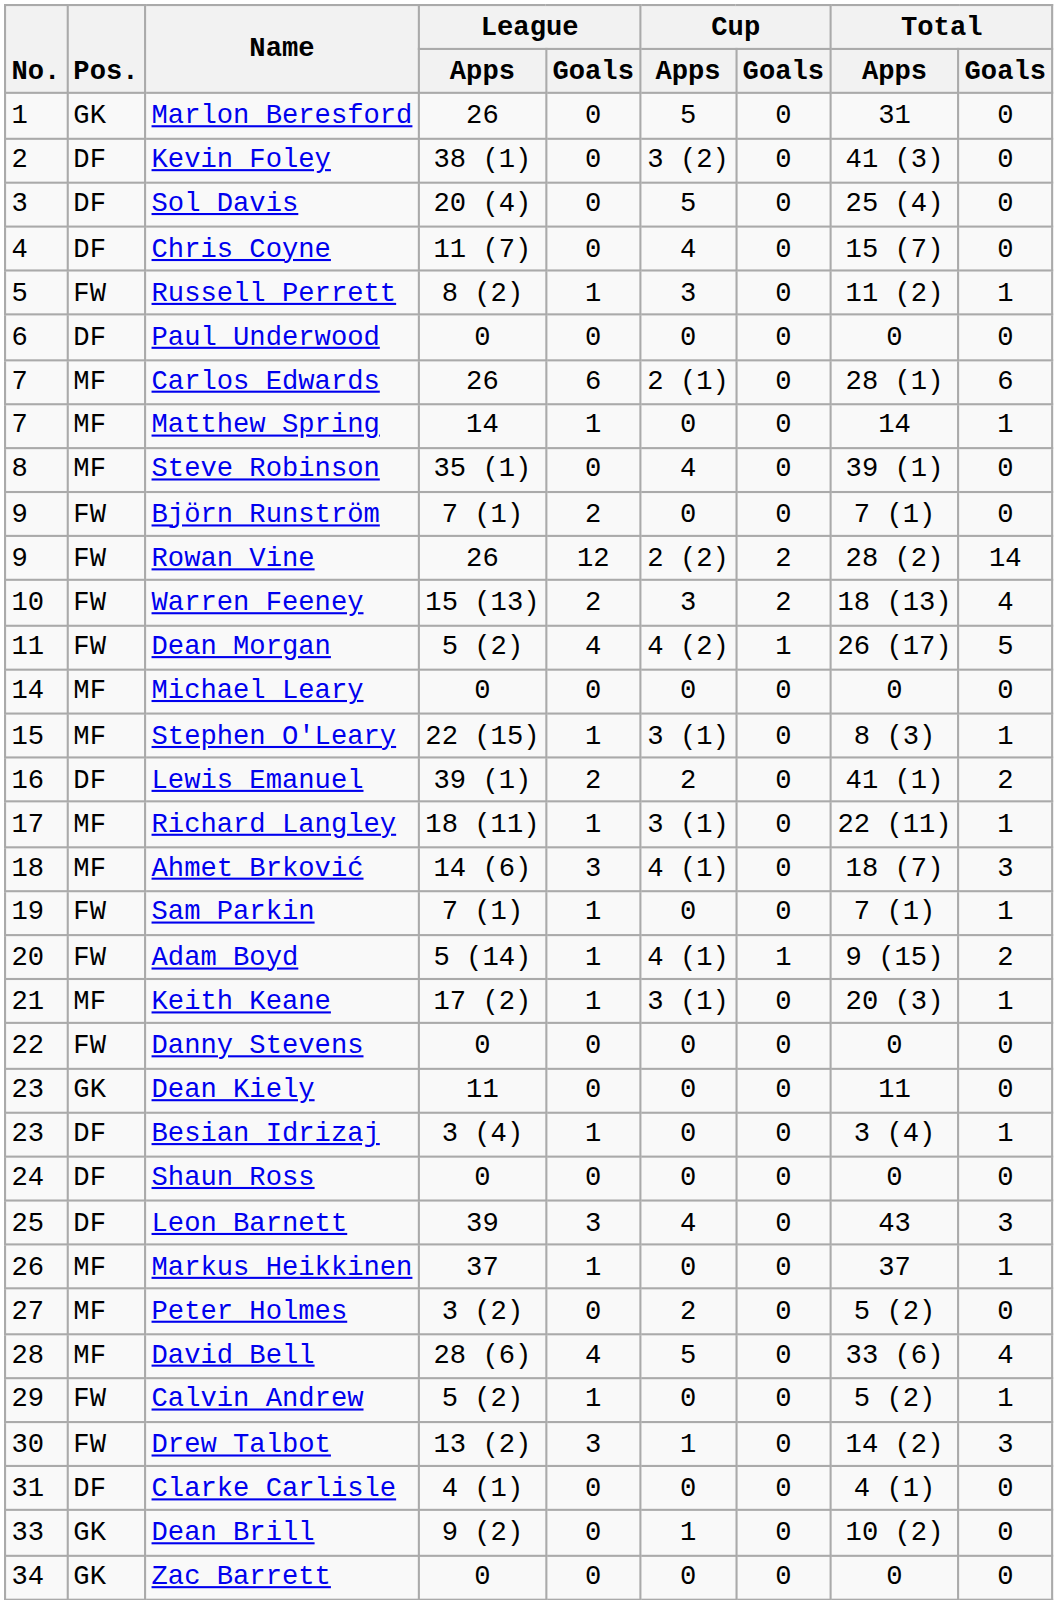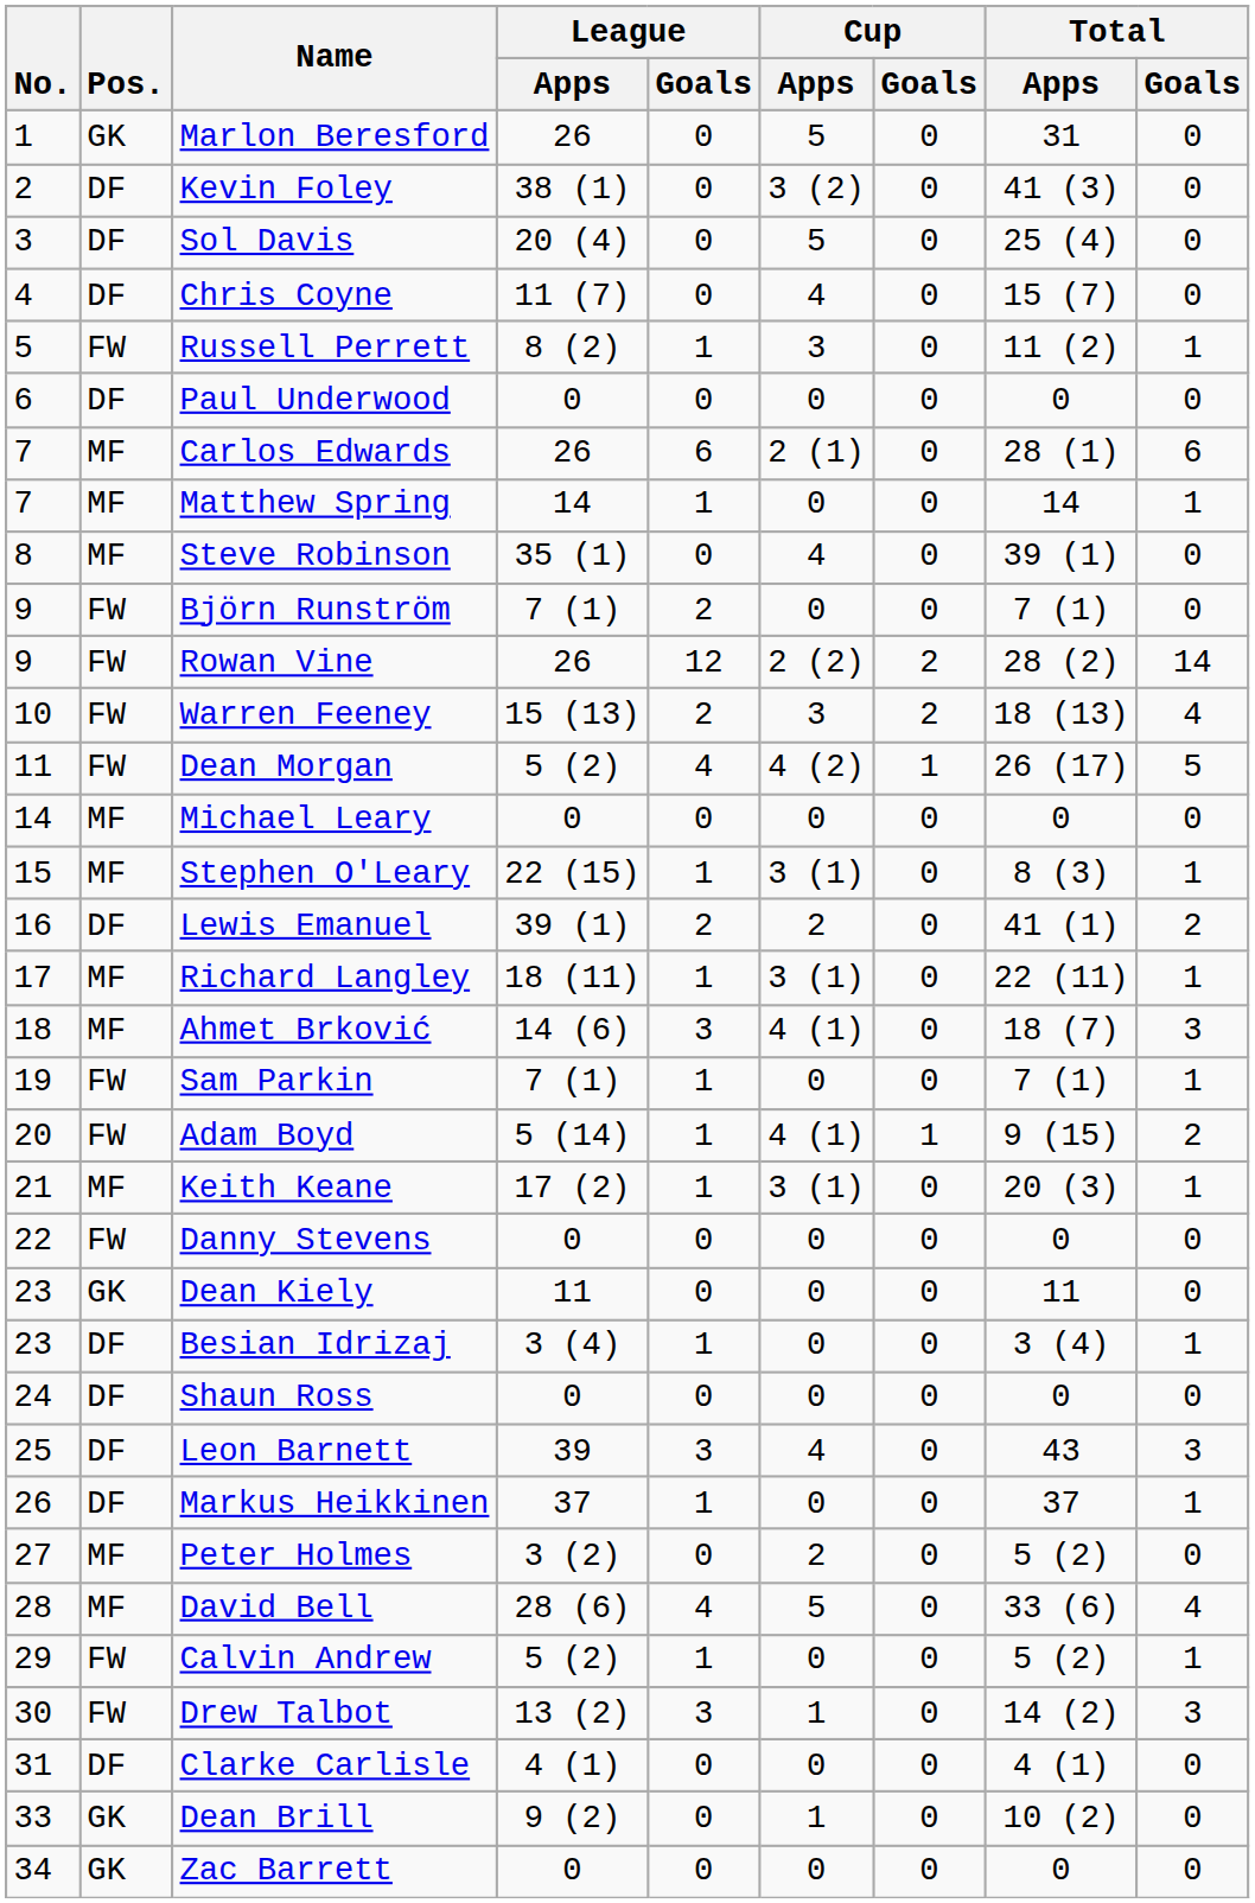 <table class="wikitable" style="text-align:center">
 <tr>
 <th rowspan="2" style="vertical-align:bottom;">No.</th>
 <th rowspan="2" style="vertical-align:bottom;">Pos.</th>
 <th rowspan="2">Name</th>
 <th colspan="2" style="width:85px;">League</th>
 <th colspan="2" style="width:85px;">Cup</th>
 <th colspan="2" style="width:85px;">Total</th>
 </tr>
 <tr>
 <th>Apps</th>
 <th>Goals</th>
 <th>Apps</th>
 <th>Goals</th>
 <th>Apps</th>
 <th>Goals</th>
 </tr>
 <tr>
 <td align="left">1</td>
 <td align="left">GK</td>
 <td align="left"> <a href='#'>Marlon Beresford</a></td>
 <td>26</td>
 <td>0</td>
 <td>5</td>
 <td>0</td>
 <td>31</td>
 <td>0</td>
 </tr>
 <tr>
 <td align="left">2</td>
 <td align="left">DF</td>
 <td align="left"> <a href='#'>Kevin Foley</a></td>
 <td>38 (1)</td>
 <td>0</td>
 <td>3 (2)</td>
 <td>0</td>
 <td>41 (3)</td>
 <td>0</td>
 </tr>
 <tr>
 <td align="left">3</td>
 <td align="left">DF</td>
 <td align="left"> <a href='#'>Sol Davis</a></td>
 <td>20 (4)</td>
 <td>0</td>
 <td>5</td>
 <td>0</td>
 <td>25 (4)</td>
 <td>0</td>
 </tr>
 <tr>
 <td align="left">4</td>
 <td align="left">DF</td>
 <td align="left"> <a href='#'>Chris Coyne</a></td>
 <td>11 (7)</td>
 <td>0</td>
 <td>4</td>
 <td>0</td>
 <td>15 (7)</td>
 <td>0</td>
 </tr>
 <tr>
 <td align="left">5</td>
 <td align="left">FW</td>
 <td align="left"> <a href='#'>Russell Perrett</a></td>
 <td>8 (2)</td>
 <td>1</td>
 <td>3</td>
 <td>0</td>
 <td>11 (2)</td>
 <td>1</td>
 </tr>
 <tr>
 <td align="left">6</td>
 <td align="left">DF</td>
 <td align="left"> <a href='#'>Paul Underwood</a></td>
 <td>0</td>
 <td>0</td>
 <td>0</td>
 <td>0</td>
 <td>0</td>
 <td>0</td>
 </tr>
 <tr>
 <td align="left">7</td>
 <td align="left">MF</td>
 <td align="left"> <a href='#'>Carlos Edwards</a></td>
 <td>26</td>
 <td>6</td>
 <td>2 (1)</td>
 <td>0</td>
 <td>28 (1)</td>
 <td>6</td>
 </tr>
 <tr>
 <td align="left">7</td>
 <td align="left">MF</td>
 <td align="left"> <a href='#'>Matthew Spring</a></td>
 <td>14</td>
 <td>1</td>
 <td>0</td>
 <td>0</td>
 <td>14</td>
 <td>1</td>
 </tr>
 <tr>
 <td align="left">8</td>
 <td align="left">MF</td>
 <td align="left"> <a href='#'>Steve Robinson</a></td>
 <td>35 (1)</td>
 <td>0</td>
 <td>4</td>
 <td>0</td>
 <td>39 (1)</td>
 <td>0</td>
 </tr>
 <tr>
 <td align="left">9</td>
 <td align="left">FW</td>
 <td align="left"> <a href='#'>Björn Runström</a></td>
 <td>7 (1)</td>
 <td>2</td>
 <td>0</td>
 <td>0</td>
 <td>7 (1)</td>
 <td>0</td>
 </tr>
 <tr>
 <td align="left">9</td>
 <td align="left">FW</td>
 <td align="left"> <a href='#'>Rowan Vine</a></td>
 <td>26</td>
 <td>12</td>
 <td>2 (2)</td>
 <td>2</td>
 <td>28 (2)</td>
 <td>14</td>
 </tr>
 <tr>
 <td align="left">10</td>
 <td align="left">FW</td>
 <td align="left"> <a href='#'>Warren Feeney</a></td>
 <td>15 (13)</td>
 <td>2</td>
 <td>3</td>
 <td>2</td>
 <td>18 (13)</td>
 <td>4</td>
 </tr>
 <tr>
 <td align="left">11</td>
 <td align="left">FW</td>
 <td align="left"> <a href='#'>Dean Morgan</a></td>
 <td>5 (2)</td>
 <td>4</td>
 <td>4 (2)</td>
 <td>1</td>
 <td>26 (17)</td>
 <td>5</td>
 </tr>
 <tr>
 <td align="left">14</td>
 <td align="left">MF</td>
 <td align="left"> <a href='#'>Michael Leary</a></td>
 <td>0</td>
 <td>0</td>
 <td>0</td>
 <td>0</td>
 <td>0</td>
 <td>0</td>
 </tr>
 <tr>
 <td align="left">15</td>
 <td align="left">MF</td>
 <td align="left"> <a href='#'>Stephen O'Leary</a></td>
 <td>22 (15)</td>
 <td>1</td>
 <td>3 (1)</td>
 <td>0</td>
 <td>8 (3)</td>
 <td>1</td>
 </tr>
 <tr>
 <td align="left">16</td>
 <td align="left">DF</td>
 <td align="left"> <a href='#'>Lewis Emanuel</a></td>
 <td>39 (1)</td>
 <td>2</td>
 <td>2</td>
 <td>0</td>
 <td>41 (1)</td>
 <td>2</td>
 </tr>
 <tr>
 <td align="left">17</td>
 <td align="left">MF</td>
 <td align="left"> <a href='#'>Richard Langley</a></td>
 <td>18 (11)</td>
 <td>1</td>
 <td>3 (1)</td>
 <td>0</td>
 <td>22 (11)</td>
 <td>1</td>
 </tr>
 <tr>
 <td align="left">18</td>
 <td align="left">MF</td>
 <td align="left"> <a href='#'>Ahmet Brković</a></td>
 <td>14 (6)</td>
 <td>3</td>
 <td>4 (1)</td>
 <td>0</td>
 <td>18 (7)</td>
 <td>3</td>
 </tr>
 <tr>
 <td align="left">19</td>
 <td align="left">FW</td>
 <td align="left"> <a href='#'>Sam Parkin</a></td>
 <td>7 (1)</td>
 <td>1</td>
 <td>0</td>
 <td>0</td>
 <td>7 (1)</td>
 <td>1</td>
 </tr>
 <tr>
 <td align="left">20</td>
 <td align="left">FW</td>
 <td align="left"> <a href='#'>Adam Boyd</a></td>
 <td>5 (14)</td>
 <td>1</td>
 <td>4 (1)</td>
 <td>1</td>
 <td>9 (15)</td>
 <td>2</td>
 </tr>
 <tr>
 <td align="left">21</td>
 <td align="left">MF</td>
 <td align="left"> <a href='#'>Keith Keane</a></td>
 <td>17 (2)</td>
 <td>1</td>
 <td>3 (1)</td>
 <td>0</td>
 <td>20 (3)</td>
 <td>1</td>
 </tr>
 <tr>
 <td align="left">22</td>
 <td align="left">FW</td>
 <td align="left"> <a href='#'>Danny Stevens</a></td>
 <td>0</td>
 <td>0</td>
 <td>0</td>
 <td>0</td>
 <td>0</td>
 <td>0</td>
 </tr>
 <tr>
 <td align="left">23</td>
 <td align="left">GK</td>
 <td align="left"> <a href='#'>Dean Kiely</a></td>
 <td>11</td>
 <td>0</td>
 <td>0</td>
 <td>0</td>
 <td>11</td>
 <td>0</td>
 </tr>
 <tr>
 <td align="left">23</td>
 <td align="left">DF</td>
 <td align="left"> <a href='#'>Besian Idrizaj</a></td>
 <td>3 (4)</td>
 <td>1</td>
 <td>0</td>
 <td>0</td>
 <td>3 (4)</td>
 <td>1</td>
 </tr>
 <tr>
 <td align="left">24</td>
 <td align="left">DF</td>
 <td align="left"> <a href='#'>Shaun Ross</a></td>
 <td>0</td>
 <td>0</td>
 <td>0</td>
 <td>0</td>
 <td>0</td>
 <td>0</td>
 </tr>
 <tr>
 <td align="left">25</td>
 <td align="left">DF</td>
 <td align="left"> <a href='#'>Leon Barnett</a></td>
 <td>39</td>
 <td>3</td>
 <td>4</td>
 <td>0</td>
 <td>43</td>
 <td>3</td>
 </tr>
 <tr>
 <td align="left">26</td>
-<td align="left">MF</td>
+<td align="left">DF</td>
 <td align="left"> <a href='#'>Markus Heikkinen</a></td>
 <td>37</td>
 <td>1</td>
 <td>0</td>
 <td>0</td>
 <td>37</td>
 <td>1</td>
 </tr>
 <tr>
 <td align="left">27</td>
 <td align="left">MF</td>
 <td align="left"> <a href='#'>Peter Holmes</a></td>
 <td>3 (2)</td>
 <td>0</td>
 <td>2</td>
 <td>0</td>
 <td>5 (2)</td>
 <td>0</td>
 </tr>
 <tr>
 <td align="left">28</td>
 <td align="left">MF</td>
 <td align="left"> <a href='#'>David Bell</a></td>
 <td>28 (6)</td>
 <td>4</td>
 <td>5</td>
 <td>0</td>
 <td>33 (6)</td>
 <td>4</td>
 </tr>
 <tr>
 <td align="left">29</td>
 <td align="left">FW</td>
 <td align="left"> <a href='#'>Calvin Andrew</a></td>
 <td>5 (2)</td>
 <td>1</td>
 <td>0</td>
 <td>0</td>
 <td>5 (2)</td>
 <td>1</td>
 </tr>
 <tr>
 <td align="left">30</td>
 <td align="left">FW</td>
 <td align="left"> <a href='#'>Drew Talbot</a></td>
 <td>13 (2)</td>
 <td>3</td>
 <td>1</td>
 <td>0</td>
 <td>14 (2)</td>
 <td>3</td>
 </tr>
 <tr>
 <td align="left">31</td>
 <td align="left">DF</td>
 <td align="left"> <a href='#'>Clarke Carlisle</a></td>
 <td>4 (1)</td>
 <td>0</td>
 <td>0</td>
 <td>0</td>
 <td>4 (1)</td>
 <td>0</td>
 </tr>
 <tr>
 <td align="left">33</td>
 <td align="left">GK</td>
 <td align="left"> <a href='#'>Dean Brill</a></td>
 <td>9 (2)</td>
 <td>0</td>
 <td>1</td>
 <td>0</td>
 <td>10 (2)</td>
 <td>0</td>
 </tr>
 <tr>
 <td align="left">34</td>
 <td align="left">GK</td>
 <td align="left"> <a href='#'>Zac Barrett</a></td>
 <td>0</td>
 <td>0</td>
 <td>0</td>
 <td>0</td>
 <td>0</td>
 <td>0</td>
 </tr>
 </table>
